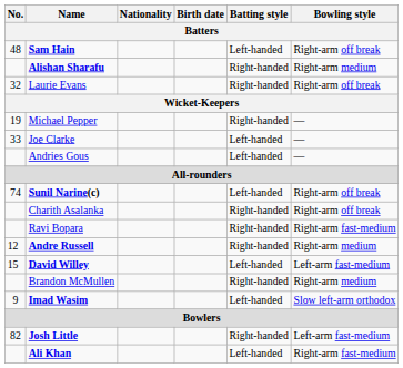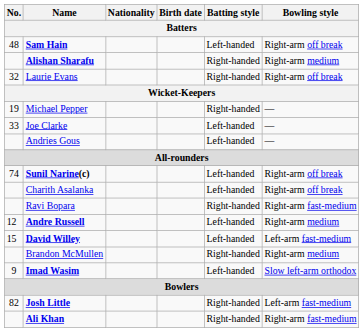 <table class="wikitable" style="text-align:left;font-size:85%;">
 <tr>
 <th>No.</th>
 <th>Name</th>
 <th>Nationality</th>
 <th>Birth date</th>
 <th>Batting style</th>
 <th>Bowling style</th>
 </tr>
 <tr>
 <th colspan="7">Batters</th>
 </tr>
 <tr>
 <td style="text-align:center">48</td>
 <td><strong><a href='#'>Sam Hain</a></strong></td>
 <td></td>
 <td></td>
 <td>Left-handed</td>
 <td>Right-arm <a href='#'>off break</a></td>
 </tr>
 <tr>
 <td></td>
 <td><strong><a href='#'>Alishan Sharafu</a></strong></td>
 <td></td>
 <td></td>
 <td>Right-handed</td>
 <td>Right-arm <a href='#'>medium</a></td>
 </tr>
 <tr>
 <td style="text-align:center">32</td>
 <td><a href='#'>Laurie Evans</a></td>
 <td></td>
 <td></td>
 <td>Right-handed</td>
 <td>Right-arm <a href='#'>off break</a></td>
 </tr>
 <tr>
 <th colspan="6">Wicket-Keepers</th>
 </tr>
 <tr>
 <td style="text-align:center">19</td>
 <td><a href='#'>Michael Pepper</a></td>
 <td></td>
 <td></td>
 <td>Right-handed</td>
 <td>—</td>
 </tr>
 <tr>
 <td style="text-align:center">33</td>
 <td><a href='#'>Joe Clarke</a></td>
 <td></td>
 <td></td>
 <td>Left-handed</td>
 <td>—</td>
 </tr>
 <tr>
 <td></td>
 <td><a href='#'>Andries Gous</a></td>
 <td></td>
 <td></td>
 <td>Left-handed</td>
 <td>—</td>
 </tr>
 <tr>
 <th colspan="6" style="background:#dcdcdc; text-align:center;">All-rounders</th>
 </tr>
 <tr>
 <td style="text-align:center">74</td>
 <td><strong><a href='#'>Sunil Narine</a>(c)</strong></td>
 <td></td>
 <td></td>
 <td>Left-handed</td>
 <td>Right-arm <a href='#'>off break</a></td>
 </tr>
 <tr>
 <td></td>
 <td><a href='#'>Charith Asalanka</a></td>
 <td></td>
 <td></td>
-<td>Right-handed</td>
+<td>Left-handed</td>
 <td>Right-arm <a href='#'>off break</a></td>
 </tr>
 <tr>
 <td></td>
 <td><a href='#'>Ravi Bopara</a></td>
 <td></td>
 <td></td>
 <td>Right-handed</td>
 <td>Right-arm <a href='#'>fast-medium</a></td>
 </tr>
 <tr>
 <td>12</td>
 <td><strong><a href='#'>Andre Russell</a></strong></td>
 <td></td>
 <td></td>
-<td>Right-handed</td>
+<td>Left-handed</td>
 <td>Right-arm <a href='#'>medium</a></td>
 </tr>
 <tr>
 <td>15</td>
 <td><strong><a href='#'>David Willey</a></strong></td>
 <td></td>
 <td></td>
 <td>Left-handed</td>
 <td>Left-arm <a href='#'>fast-medium</a></td>
 </tr>
 <tr>
 <td></td>
 <td><a href='#'>Brandon McMullen</a></td>
 <td></td>
 <td></td>
 <td>Right-handed</td>
 <td>Right-arm <a href='#'>medium</a></td>
 </tr>
 <tr>
 <td style="text-align:center">9</td>
 <td><strong><a href='#'>Imad Wasim</a></strong></td>
 <td></td>
 <td></td>
 <td>Left-handed</td>
 <td><a href='#'>Slow left-arm orthodox</a></td>
 </tr>
 <tr>
 <th colspan="6" style="background:#dcdcdc; text-align:center;">Bowlers</th>
 </tr>
 <tr>
 <td style="text-align:center">82</td>
 <td><strong><a href='#'>Josh Little</a></strong></td>
 <td></td>
 <td></td>
 <td>Right-handed</td>
 <td>Left-arm <a href='#'>fast-medium</a></td>
 </tr>
 <tr>
 <td></td>
 <td><strong><a href='#'>Ali Khan</a></strong></td>
 <td></td>
 <td></td>
-<td>Left-handed</td>
+<td>Right-handed</td>
 <td>Right-arm <a href='#'>fast-medium</a></td>
 </tr>
 </table>
